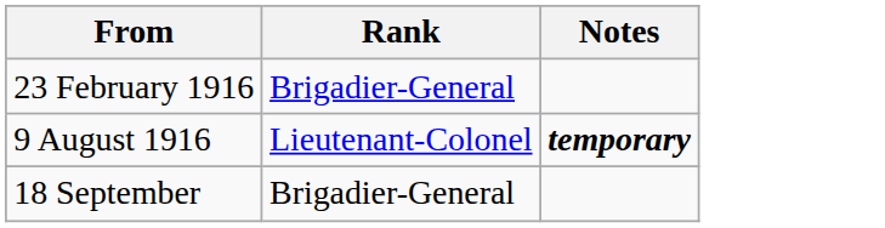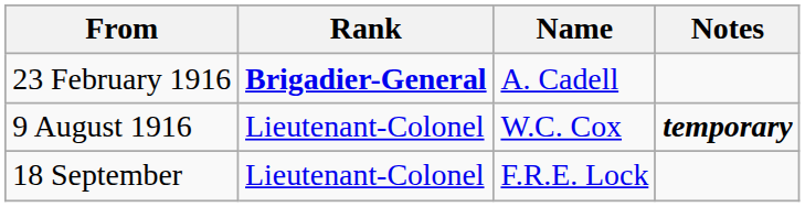 <table class="wikitable">
 <tr>
 <th>From</th>
 <th>Rank</th>
+<th>Name</th>
 <th>Notes</th>
 </tr>
 <tr>
 <td>23 February 1916</td>
-<td><a href='#'>Brigadier-General</a></td>
+<td><strong><a href='#'>Brigadier-General</a></strong></td>
+<td><a href='#'>A. Cadell</a></td>
 <td></td>
 </tr>
 <tr>
 <td>9 August 1916</td>
 <td><a href='#'>Lieutenant-Colonel</a></td>
+<td><a href='#'>W.C. Cox</a></td>
 <td><strong><em>temporary</em></strong></td>
 </tr>
 <tr>
 <td>18 September</td>
-<td>Brigadier-General</td>
+<td><a href='#'>Lieutenant-Colonel</a></td>
+<td><a href='#'>F.R.E. Lock</a></td>
 <td></td>
 </tr>
 </table>
